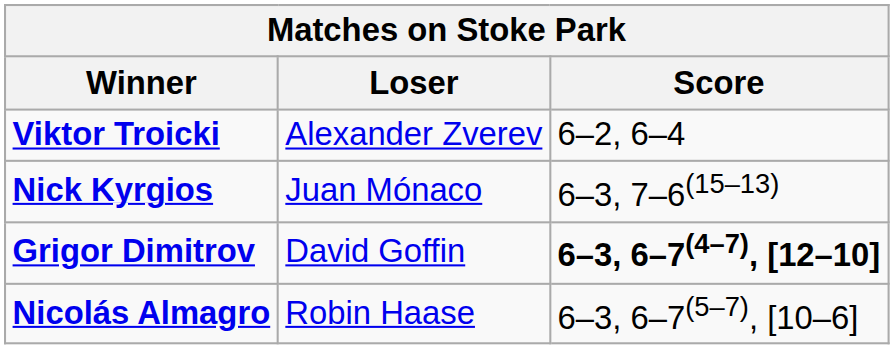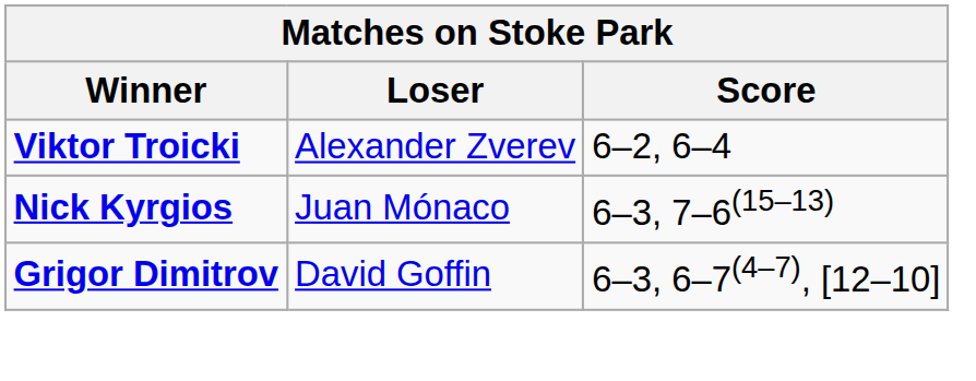 <table class="wikitable">
 <tr>
 <th colspan=3>Matches on Stoke Park</th>
 </tr>
 <tr>
 <th>Winner</th>
 <th>Loser</th>
 <th>Score</th>
 </tr>
 <tr>
 <td><strong> <a href='#'>Viktor Troicki</a></strong></td>
 <td> <a href='#'>Alexander Zverev</a></td>
 <td>6–2, 6–4</td>
 </tr>
 <tr>
 <td><strong> <a href='#'>Nick Kyrgios</a></strong></td>
 <td> <a href='#'>Juan Mónaco</a></td>
 <td>6–3, 7–6<sup>(15–13)</sup></td>
 </tr>
 <tr>
 <td><strong> <a href='#'>Grigor Dimitrov</a></strong></td>
 <td> <a href='#'>David Goffin</a></td>
-<td><strong>6–3, 6–7<sup>(4–7)</sup>, [12–10]</strong></td>
-</tr>
-<tr>
-<td><strong> <a href='#'>Nicolás Almagro</a></strong></td>
-<td> <a href='#'>Robin Haase</a></td>
-<td>6–3, 6–7<sup>(5–7)</sup>, [10–6]</td>
+<td>6–3, 6–7<sup>(4–7)</sup>, [12–10]</td>
 </tr>
 </table>
